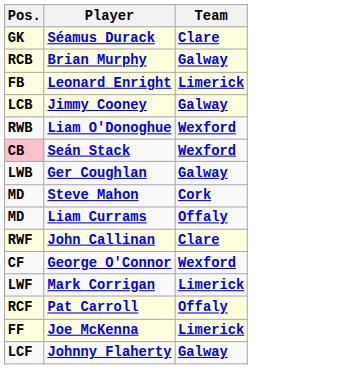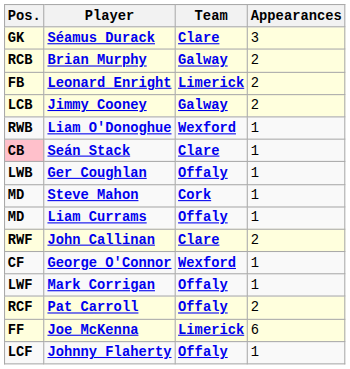 <table class="wikitable">
 <tr>
 <th>Pos.</th>
 <th>Player</th>
 <th>Team</th>
+<th>Appearances</th>
 </tr>
 <tr bgcolor=#FFFFDD>
 <td><strong>GK</strong></td>
 <td> <strong><a href='#'>Séamus Durack</a></strong></td>
 <td><strong><a href='#'>Clare</a></strong></td>
+<td>3</td>
 </tr>
 <tr bgcolor=#FFFFDD>
 <td><strong>RCB</strong></td>
 <td> <strong><a href='#'>Brian Murphy</a></strong></td>
 <td><strong><a href='#'>Galway</a></strong></td>
+<td>2</td>
 </tr>
 <tr bgcolor=#FFFFDD>
 <td><strong>FB</strong></td>
 <td> <strong><a href='#'>Leonard Enright</a></strong></td>
 <td><strong><a href='#'>Limerick</a></strong></td>
+<td>2</td>
 </tr>
 <tr bgcolor=#FFFFDD>
 <td><strong>LCB</strong></td>
 <td> <strong><a href='#'>Jimmy Cooney</a></strong></td>
 <td><strong><a href='#'>Galway</a></strong></td>
+<td>2</td>
 </tr>
 <tr>
 <td><strong>RWB</strong></td>
 <td> <strong><a href='#'>Liam O'Donoghue</a></strong></td>
 <td><strong><a href='#'>Wexford</a></strong></td>
+<td>1</td>
 </tr>
 <tr>
 <td style="background: pink;"><strong>CB</strong></td>
 <td> <strong><a href='#'>Seán Stack</a></strong></td>
-<td><strong><a href='#'>Wexford</a></strong></td>
+<td><strong><a href='#'>Clare</a></strong></td>
+<td>1</td>
 </tr>
 <tr>
 <td><strong>LWB</strong></td>
 <td> <strong><a href='#'>Ger Coughlan</a></strong></td>
-<td><strong><a href='#'>Galway</a></strong></td>
+<td><strong><a href='#'>Offaly</a></strong></td>
+<td>1</td>
 </tr>
 <tr>
 <td><strong>MD</strong></td>
 <td> <strong><a href='#'>Steve Mahon</a></strong></td>
 <td><strong><a href='#'>Cork</a></strong></td>
+<td>1</td>
 </tr>
 <tr>
 <td><strong>MD</strong></td>
 <td> <strong><a href='#'>Liam Currams</a></strong></td>
 <td><strong><a href='#'>Offaly</a></strong></td>
+<td>1</td>
 </tr>
 <tr bgcolor=#FFFFDD>
 <td><strong>RWF</strong></td>
 <td> <strong><a href='#'>John Callinan</a></strong></td>
 <td><strong><a href='#'>Clare</a></strong></td>
+<td>2</td>
 </tr>
 <tr>
 <td><strong>CF</strong></td>
 <td> <strong><a href='#'>George O'Connor</a></strong></td>
 <td><strong><a href='#'>Wexford</a></strong></td>
+<td>1</td>
 </tr>
 <tr>
 <td><strong>LWF</strong></td>
 <td> <strong><a href='#'>Mark Corrigan</a></strong></td>
-<td><strong><a href='#'>Limerick</a></strong></td>
+<td><strong><a href='#'>Offaly</a></strong></td>
+<td>1</td>
 </tr>
 <tr bgcolor=#FFFFDD>
 <td><strong>RCF</strong></td>
 <td> <strong><a href='#'>Pat Carroll</a></strong></td>
 <td><strong><a href='#'>Offaly</a></strong></td>
+<td>2</td>
 </tr>
 <tr bgcolor=#FFFFDD>
 <td><strong>FF</strong></td>
 <td> <strong><a href='#'>Joe McKenna</a></strong></td>
 <td><strong><a href='#'>Limerick</a></strong></td>
+<td>6</td>
 </tr>
 <tr>
 <td><strong>LCF</strong></td>
 <td> <strong><a href='#'>Johnny Flaherty</a></strong></td>
-<td><strong><a href='#'>Galway</a></strong></td>
+<td><strong><a href='#'>Offaly</a></strong></td>
+<td>1</td>
 </tr>
 </table>
